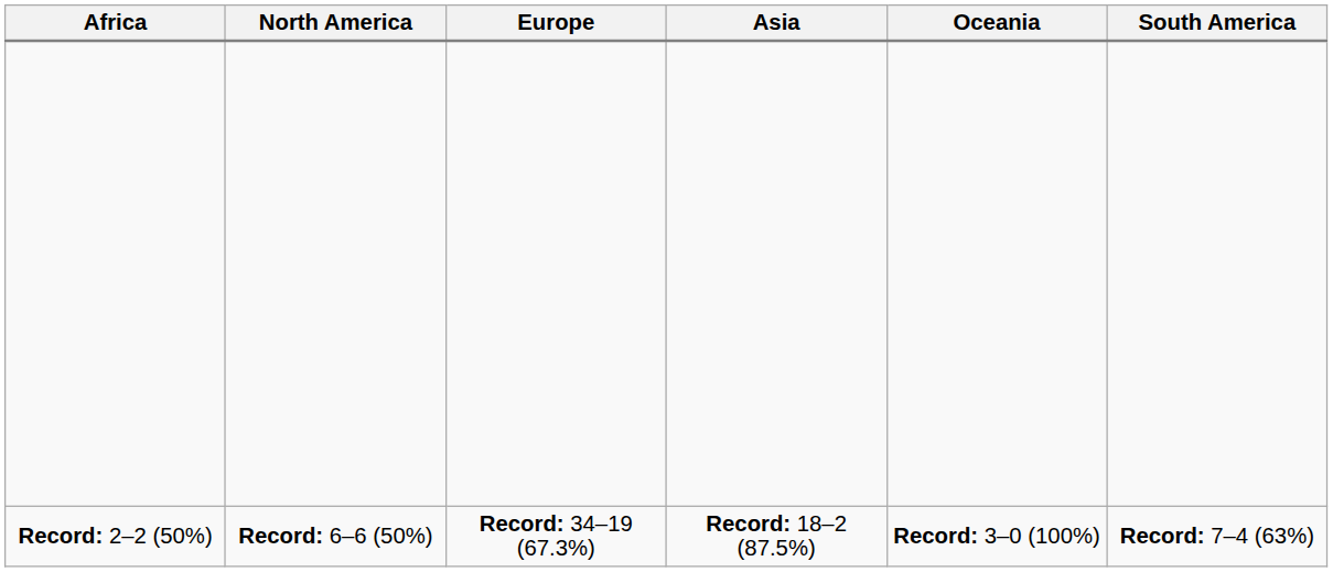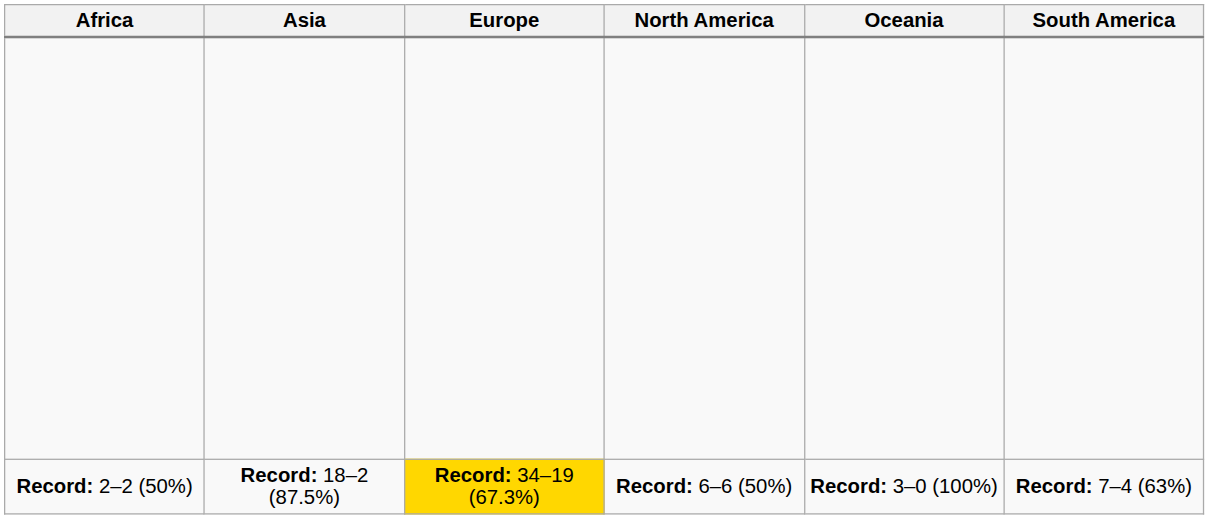 <table class="wikitable">
 <tr>
 <th width="150">Africa</th>
+<th width="150">Asia</th>
+<th width="150">Europe</th>
 <th width="150">North America</th>
-<th width="150">Europe</th>
-<th width="150">Asia</th>
 <th width="150">Oceania</th>
 <th width="150">South America</th>
 </tr>
 <tr style="border-top:2px solid gray;">
 <td align="center"><br><br></td>
+<td align="center"><br><br><br><br><br><br></td>
+<td align="center"><br><br><br><br><br><br><br><br><br><br><br><br><br><br><br><br><br><br></td>
 <td align="center"><br></td>
-<td align="center"><br><br><br><br><br><br><br><br><br><br><br><br><br><br><br><br><br><br></td>
-<td align="center"><br><br><br><br><br><br></td>
 <td align="center"></td>
 <td align="center"><br><br><br><br><br></td>
 </tr>
 <tr>
 <td align="center"><strong>Record:</strong> 2–2 (50%)</td>
+<td align="center"><strong>Record:</strong> 18–2 (87.5%)</td>
+<td align="center" style="background: gold;"><strong>Record:</strong> 34–19 (67.3%)</td>
 <td align="center"><strong>Record:</strong> 6–6 (50%)</td>
-<td align="center"><strong>Record:</strong> 34–19 (67.3%)</td>
-<td align="center"><strong>Record:</strong> 18–2 (87.5%)</td>
 <td align="center"><strong>Record:</strong> 3–0 (100%)</td>
 <td align="center"><strong>Record:</strong> 7–4 (63%)</td>
 </tr>
 </table>
